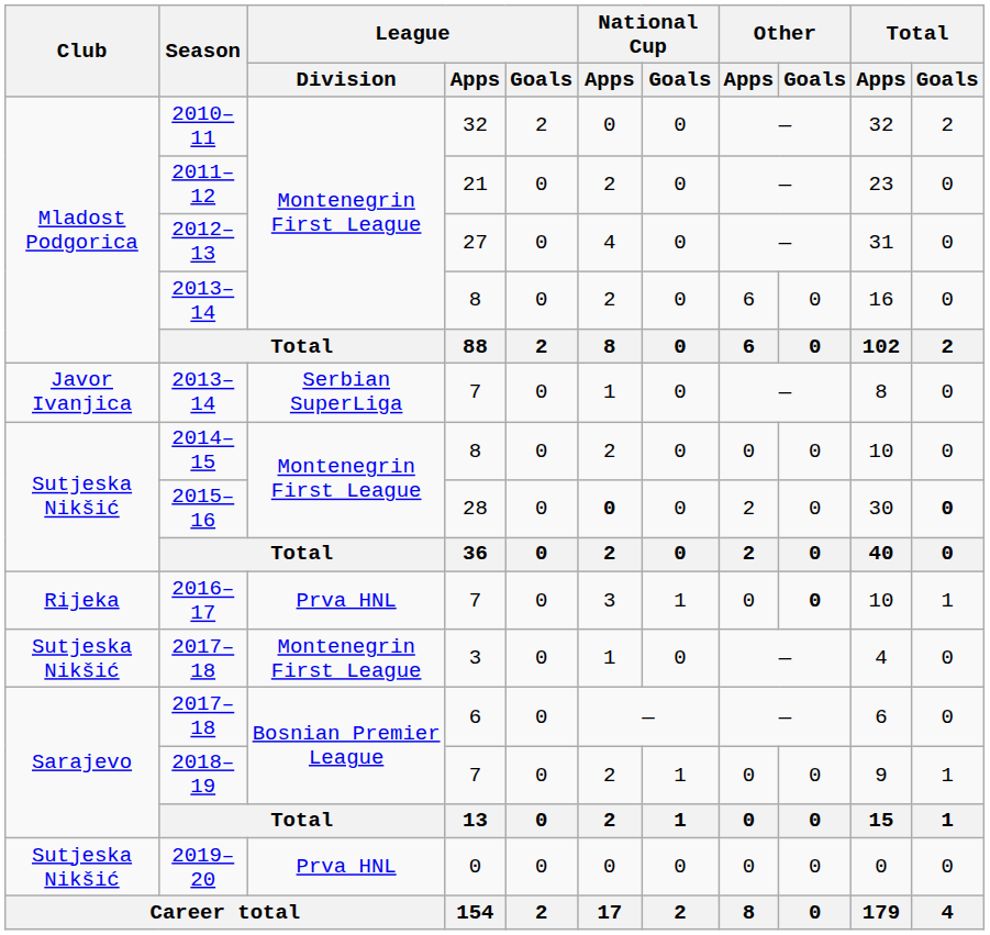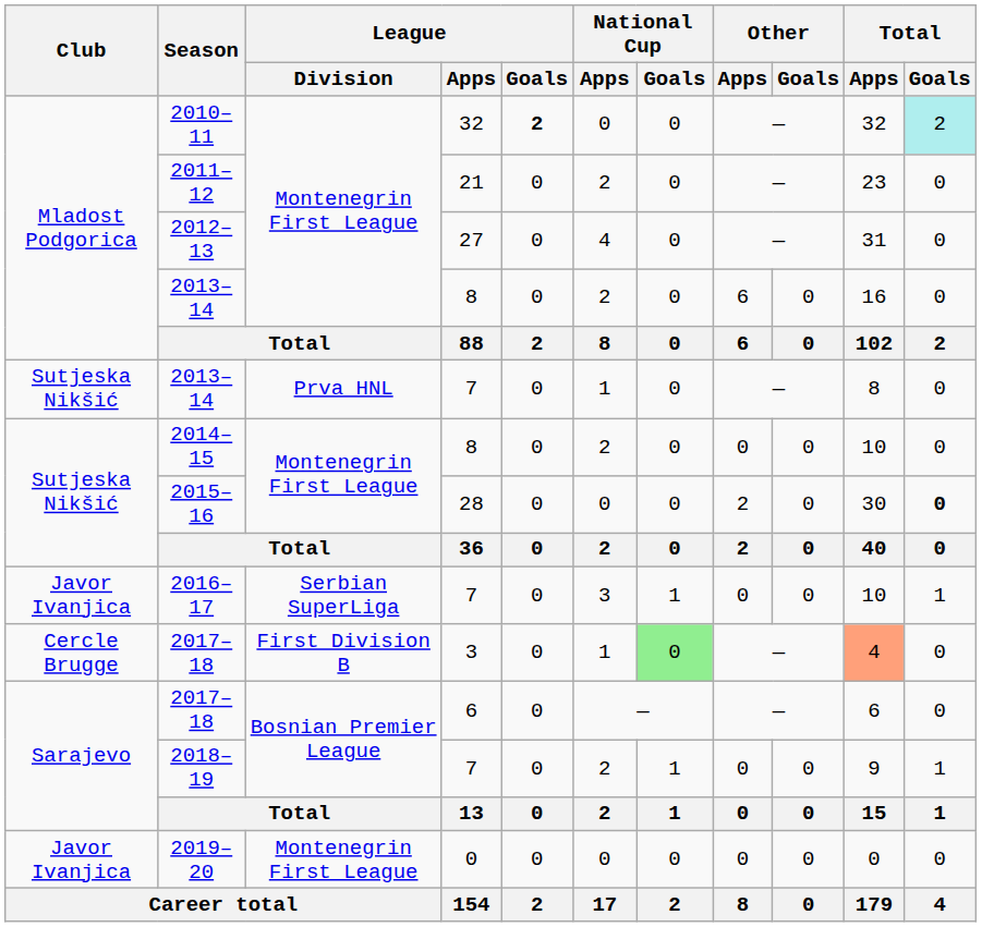 <table class="wikitable" style="text-align:center">
 <tr>
 <th rowspan="2">Club</th>
 <th rowspan="2">Season</th>
 <th colspan="3">League</th>
 <th colspan="2">National Cup</th>
 <th colspan="2">Other</th>
 <th colspan="2">Total</th>
 </tr>
 <tr>
 <th>Division</th>
 <th>Apps</th>
 <th>Goals</th>
 <th>Apps</th>
 <th>Goals</th>
 <th>Apps</th>
 <th>Goals</th>
 <th>Apps</th>
 <th>Goals</th>
 </tr>
 <tr>
 <td rowspan="5"><a href='#'>Mladost Podgorica</a></td>
 <td><a href='#'>2010–11</a></td>
 <td rowspan="4"><a href='#'>Montenegrin First League</a></td>
 <td>32</td>
-<td>2</td>
+<td><strong>2</strong></td>
 <td>0</td>
 <td>0</td>
 <td colspan="2">—</td>
 <td>32</td>
-<td>2</td>
+<td style="background: paleturquoise;">2</td>
 </tr>
 <tr>
 <td><a href='#'>2011–12</a></td>
 <td>21</td>
 <td>0</td>
 <td>2</td>
 <td>0</td>
 <td colspan="2">—</td>
 <td>23</td>
 <td>0</td>
 </tr>
 <tr>
 <td><a href='#'>2012–13</a></td>
 <td>27</td>
 <td>0</td>
 <td>4</td>
 <td>0</td>
 <td colspan="2">—</td>
 <td>31</td>
 <td>0</td>
 </tr>
 <tr>
 <td><a href='#'>2013–14</a></td>
 <td>8</td>
 <td>0</td>
 <td>2</td>
 <td>0</td>
 <td>6</td>
 <td>0</td>
 <td>16</td>
 <td>0</td>
 </tr>
 <tr>
 <th colspan="2">Total</th>
 <th>88</th>
 <th>2</th>
 <th>8</th>
 <th>0</th>
 <th>6</th>
 <th>0</th>
 <th>102</th>
 <th>2</th>
 </tr>
 <tr>
-<td><a href='#'>Javor Ivanjica</a></td>
+<td><a href='#'>Sutjeska Nikšić</a></td>
 <td><a href='#'>2013–14</a></td>
-<td><a href='#'>Serbian SuperLiga</a></td>
+<td><a href='#'>Prva HNL</a></td>
 <td>7</td>
 <td>0</td>
 <td>1</td>
 <td>0</td>
 <td colspan="2">—</td>
 <td>8</td>
 <td>0</td>
 </tr>
 <tr>
 <td rowspan="3"><a href='#'>Sutjeska Nikšić</a></td>
 <td><a href='#'>2014–15</a></td>
 <td rowspan="2"><a href='#'>Montenegrin First League</a></td>
 <td>8</td>
 <td>0</td>
 <td>2</td>
 <td>0</td>
 <td>0</td>
 <td>0</td>
 <td>10</td>
 <td>0</td>
 </tr>
 <tr>
 <td><a href='#'>2015–16</a></td>
 <td>28</td>
 <td>0</td>
-<td><strong>0</strong></td>
+<td>0</td>
 <td>0</td>
 <td>2</td>
 <td>0</td>
 <td>30</td>
 <td><strong>0</strong></td>
 </tr>
 <tr>
 <th colspan="2">Total</th>
 <th>36</th>
 <th>0</th>
 <th>2</th>
 <th>0</th>
 <th>2</th>
 <th>0</th>
 <th>40</th>
 <th>0</th>
 </tr>
 <tr>
-<td><a href='#'>Rijeka</a></td>
+<td><a href='#'>Javor Ivanjica</a></td>
 <td><a href='#'>2016–17</a></td>
-<td><a href='#'>Prva HNL</a></td>
+<td><a href='#'>Serbian SuperLiga</a></td>
 <td>7</td>
 <td>0</td>
 <td>3</td>
 <td>1</td>
 <td>0</td>
-<td><strong>0</strong></td>
+<td>0</td>
 <td>10</td>
 <td>1</td>
 </tr>
 <tr>
-<td><a href='#'>Sutjeska Nikšić</a></td>
+<td><a href='#'>Cercle Brugge</a></td>
 <td><a href='#'>2017–18</a></td>
-<td><a href='#'>Montenegrin First League</a></td>
+<td><a href='#'>First Division B</a></td>
 <td>3</td>
 <td>0</td>
 <td>1</td>
-<td>0</td>
+<td style="background: lightgreen;">0</td>
 <td colspan="2">—</td>
-<td>4</td>
+<td style="background: lightsalmon;">4</td>
 <td>0</td>
 </tr>
 <tr>
 <td rowspan="3"><a href='#'>Sarajevo</a></td>
 <td><a href='#'>2017–18</a></td>
 <td rowspan="2"><a href='#'>Bosnian Premier League</a></td>
 <td>6</td>
 <td>0</td>
 <td colspan="2">—</td>
 <td colspan="2">—</td>
 <td>6</td>
 <td>0</td>
 </tr>
 <tr>
 <td><a href='#'>2018–19</a></td>
 <td>7</td>
 <td>0</td>
 <td>2</td>
 <td>1</td>
 <td>0</td>
 <td>0</td>
 <td>9</td>
 <td>1</td>
 </tr>
 <tr>
 <th colspan="2">Total</th>
 <th>13</th>
 <th>0</th>
 <th>2</th>
 <th>1</th>
 <th>0</th>
 <th>0</th>
 <th>15</th>
 <th>1</th>
 </tr>
 <tr>
-<td><a href='#'>Sutjeska Nikšić</a></td>
+<td><a href='#'>Javor Ivanjica</a></td>
 <td><a href='#'>2019–20</a></td>
-<td><a href='#'>Prva HNL</a></td>
+<td><a href='#'>Montenegrin First League</a></td>
 <td>0</td>
 <td>0</td>
 <td>0</td>
 <td>0</td>
 <td>0</td>
 <td>0</td>
 <td>0</td>
 <td>0</td>
 </tr>
 <tr>
 <th colspan="3">Career total</th>
 <th>154</th>
 <th>2</th>
 <th>17</th>
 <th>2</th>
 <th>8</th>
 <th>0</th>
 <th>179</th>
 <th>4</th>
 </tr>
 </table>
